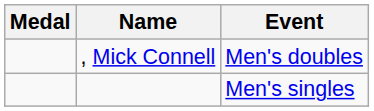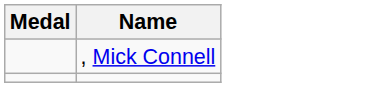 <table class="wikitable sortable" style="font-size:90%">
 <tr>
 <th>Medal</th>
 <th>Name</th>
-<th>Event</th>
 </tr>
 <tr>
 <td></td>
 <td>, <a href='#'>Mick Connell</a></td>
-<td><a href='#'>Men's doubles</a></td>
 </tr>
 <tr>
 <td></td>
 <td></td>
-<td><a href='#'>Men's singles</a></td>
 </tr>
 </table>
